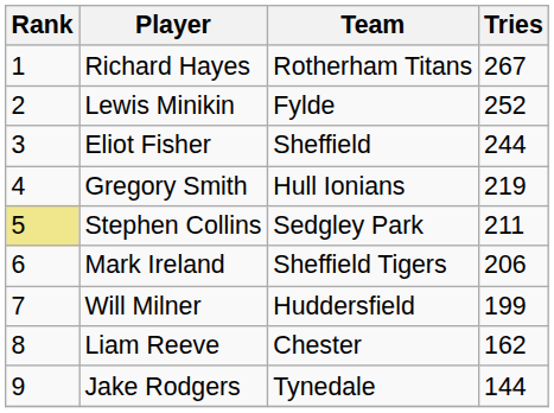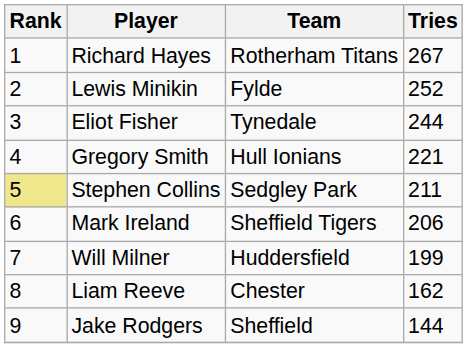 <table class="wikitable">
 <tr>
 <th>Rank</th>
 <th>Player</th>
 <th>Team</th>
 <th>Tries</th>
 </tr>
 <tr>
 <td>1</td>
 <td>Richard Hayes</td>
 <td>Rotherham Titans</td>
 <td>267</td>
 </tr>
 <tr>
 <td>2</td>
 <td>Lewis Minikin</td>
 <td>Fylde</td>
 <td>252</td>
 </tr>
 <tr>
 <td>3</td>
 <td>Eliot Fisher</td>
-<td>Sheffield</td>
+<td>Tynedale</td>
 <td>244</td>
 </tr>
 <tr>
 <td>4</td>
 <td>Gregory Smith</td>
 <td>Hull Ionians</td>
-<td>219</td>
+<td>221</td>
 </tr>
 <tr>
 <td style="background: khaki;">5</td>
 <td>Stephen Collins</td>
 <td>Sedgley Park</td>
 <td>211</td>
 </tr>
 <tr>
 <td>6</td>
 <td>Mark Ireland</td>
 <td>Sheffield Tigers</td>
 <td>206</td>
 </tr>
 <tr>
 <td>7</td>
 <td>Will Milner</td>
 <td>Huddersfield</td>
 <td>199</td>
 </tr>
 <tr>
 <td>8</td>
 <td>Liam Reeve</td>
 <td>Chester</td>
 <td>162</td>
 </tr>
 <tr>
 <td>9</td>
 <td>Jake Rodgers</td>
-<td>Tynedale</td>
+<td>Sheffield</td>
 <td>144</td>
 </tr>
 <tr>
 </tr>
 </table>
